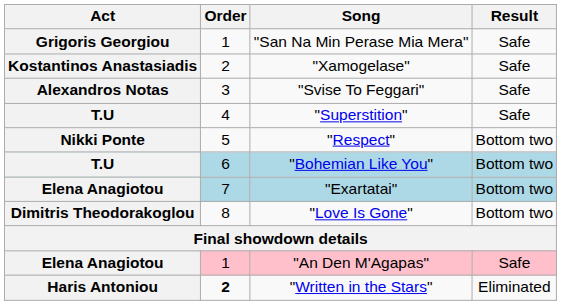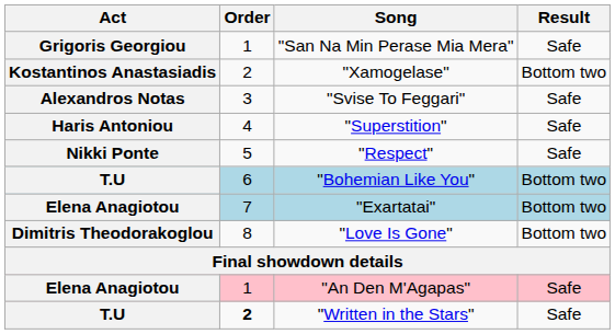 <table class="wikitable plainrowheaders" style="text-align:center;">
 <tr>
 <th scope="col">Act</th>
 <th scope="col">Order</th>
 <th scope="col">Song</th>
 <th scope="col">Result</th>
 </tr>
 <tr>
 <th scope="row">Grigoris Georgiou</th>
 <td>1</td>
 <td>"San Na Min Perase Mia Mera"</td>
 <td>Safe</td>
 </tr>
 <tr>
 <th scope="row">Kostantinos Anastasiadis</th>
 <td>2</td>
 <td>"Xamogelase"</td>
-<td>Safe</td>
+<td>Bottom two</td>
 </tr>
 <tr>
 <th scope="row">Alexandros Notas</th>
 <td>3</td>
 <td>"Svise To Feggari"</td>
 <td>Safe</td>
 </tr>
 <tr>
-<th scope="row">T.U</th>
+<th scope="row">Haris Antoniou</th>
 <td>4</td>
 <td>"<a href='#'>Superstition</a>"</td>
 <td>Safe</td>
 </tr>
 <tr>
 <th scope="row">Nikki Ponte</th>
 <td>5</td>
 <td>"<a href='#'>Respect</a>"</td>
-<td>Bottom two</td>
+<td>Safe</td>
 </tr>
 <tr style="background:lightblue;">
 <th scope="row">T.U</th>
 <td>6</td>
 <td>"<a href='#'>Bohemian Like You</a>"</td>
 <td>Bottom two</td>
 </tr>
 <tr style="background:lightblue;">
 <th scope="row">Elena Anagiotou</th>
 <td>7</td>
 <td>"Exartatai"</td>
 <td>Bottom two</td>
 </tr>
 <tr>
 <th scope="row">Dimitris Theodorakoglou</th>
 <td>8</td>
 <td>"<a href='#'>Love Is Gone</a>"</td>
 <td>Bottom two</td>
 </tr>
 <tr>
 <th scope="col" colspan="6">Final showdown details</th>
 </tr>
 <tr style="background:pink;">
 <th scope="row">Elena Anagiotou</th>
 <td>1</td>
 <td>"An Den M'Agapas"</td>
 <td>Safe</td>
 </tr>
 <tr>
-<th scope="row">Haris Antoniou</th>
+<th scope="row">T.U</th>
 <td><strong>2</strong></td>
 <td>"<a href='#'>Written in the Stars</a>"</td>
-<td>Eliminated</td>
+<td>Safe</td>
 </tr>
 </table>
